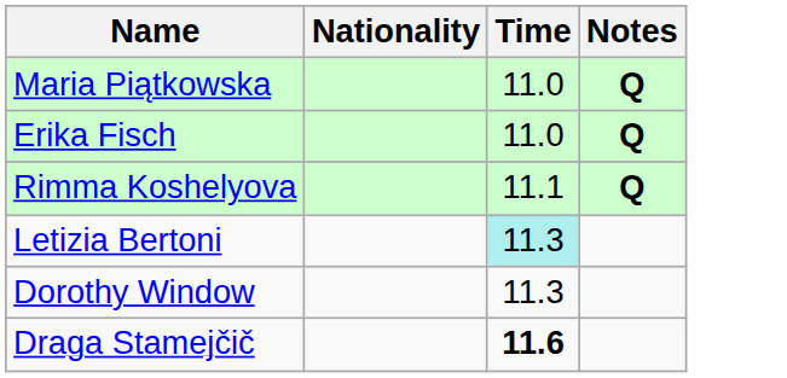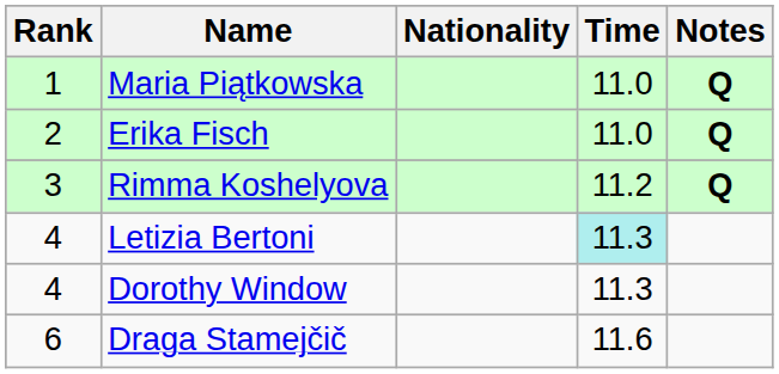 <table class="wikitable sortable" style="text-align:center">
 <tr>
+<th>Rank</th>
 <th>Name</th>
 <th>Nationality</th>
 <th>Time</th>
 <th>Notes</th>
 </tr>
 <tr bgcolor=ccffcc>
+<td>1</td>
 <td align=left><a href='#'>Maria Piątkowska</a></td>
 <td align=left></td>
 <td>11.0</td>
 <td><strong>Q</strong></td>
 </tr>
 <tr bgcolor=ccffcc>
+<td>2</td>
 <td align=left><a href='#'>Erika Fisch</a></td>
 <td align=left></td>
 <td>11.0</td>
 <td><strong>Q</strong></td>
 </tr>
 <tr bgcolor=ccffcc>
+<td>3</td>
 <td align=left><a href='#'>Rimma Koshelyova</a></td>
 <td align=left></td>
-<td>11.1</td>
+<td>11.2</td>
 <td><strong>Q</strong></td>
 </tr>
 <tr>
+<td>4</td>
 <td align=left><a href='#'>Letizia Bertoni</a></td>
 <td align=left></td>
 <td style="background: paleturquoise;">11.3</td>
 <td></td>
 </tr>
 <tr>
+<td>4</td>
 <td align=left><a href='#'>Dorothy Window</a></td>
 <td align=left></td>
 <td>11.3</td>
 <td></td>
 </tr>
 <tr>
+<td>6</td>
 <td align=left><a href='#'>Draga Stamejčič</a></td>
 <td align=left></td>
-<td><strong>11.6</strong></td>
+<td>11.6</td>
 <td></td>
 </tr>
 </table>
